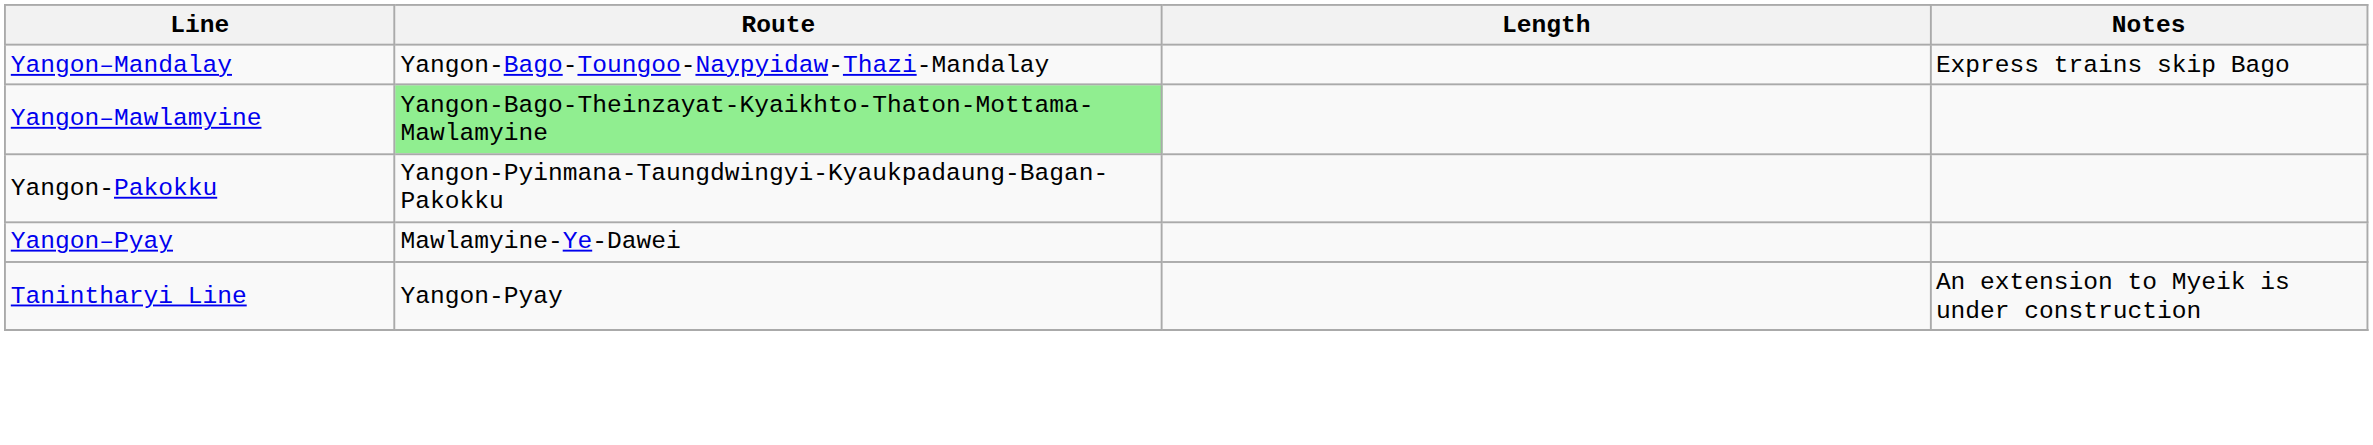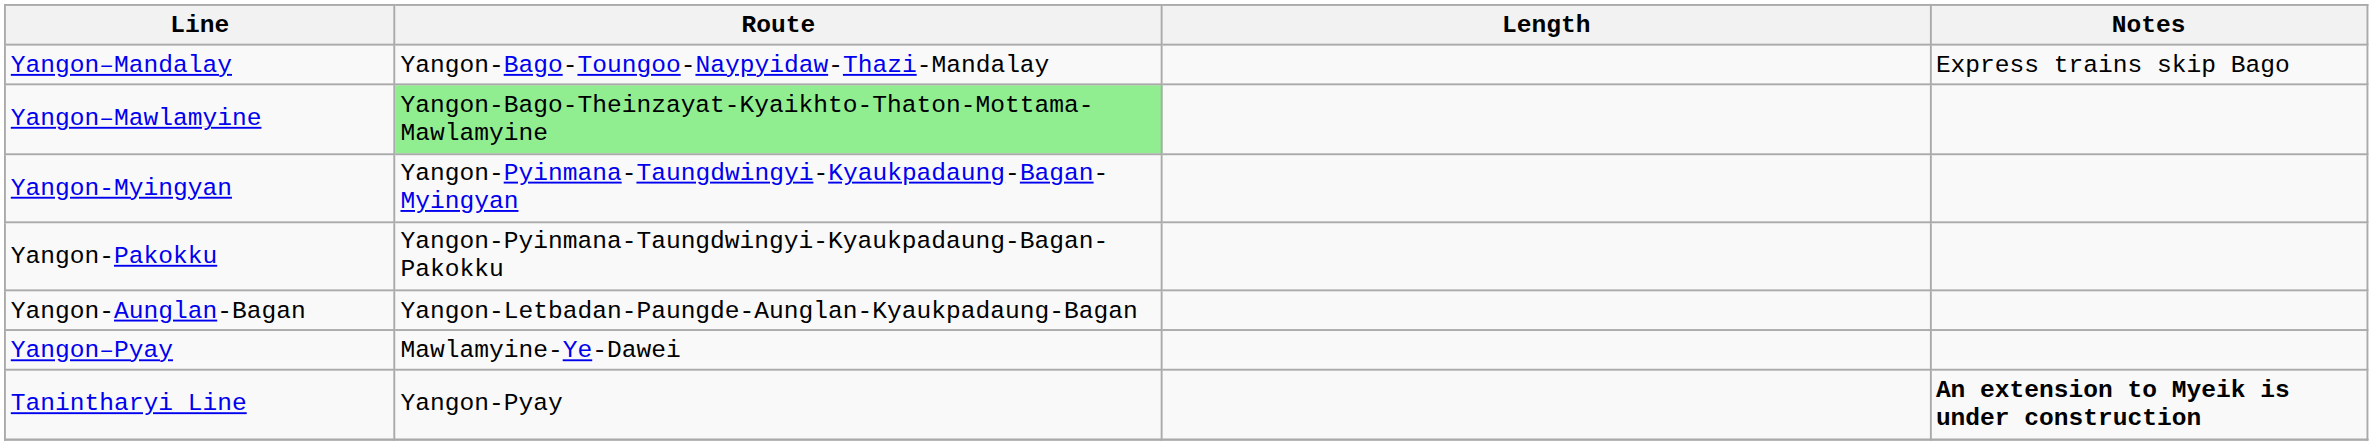 <table class="wikitable sortable" border="1">
 <tr>
 <th width="200"><strong>Line</strong></th>
 <th width="400"><strong>Route</strong></th>
 <th width="400">Length</th>
 <th>Notes</th>
 </tr>
 <tr>
 <td><a href='#'>Yangon–Mandalay</a></td>
 <td>Yangon-<a href='#'>Bago</a>-<a href='#'>Toungoo</a>-<a href='#'>Naypyidaw</a>-<a href='#'>Thazi</a>-Mandalay</td>
 <td></td>
 <td>Express trains skip Bago</td>
 </tr>
 <tr>
 <td><a href='#'>Yangon–Mawlamyine</a></td>
 <td style="background: lightgreen;">Yangon-Bago-Theinzayat-Kyaikhto-Thaton-Mottama-Mawlamyine</td>
 <td></td>
 <td></td>
 </tr>
 <tr>
+<td><a href='#'>Yangon-Myingyan</a></td>
+<td>Yangon-<a href='#'>Pyinmana</a>-<a href='#'>Taungdwingyi</a>-<a href='#'>Kyaukpadaung</a>-<a href='#'>Bagan</a>-<a href='#'>Myingyan</a></td>
+<td></td>
+<td></td>
+</tr>
+<tr>
 <td>Yangon-<a href='#'>Pakokku</a></td>
 <td>Yangon-Pyinmana-Taungdwingyi-Kyaukpadaung-Bagan-Pakokku</td>
+<td></td>
+<td></td>
+</tr>
+<tr>
+<td>Yangon-<a href='#'>Aunglan</a>-Bagan</td>
+<td>Yangon-Letbadan-Paungde-Aunglan-Kyaukpadaung-Bagan</td>
 <td></td>
 <td></td>
 </tr>
 <tr>
 <td><a href='#'>Yangon–Pyay</a></td>
 <td>Mawlamyine-<a href='#'>Ye</a>-Dawei</td>
 <td></td>
 <td></td>
 </tr>
 <tr>
 <td><a href='#'>Tanintharyi Line</a></td>
 <td>Yangon-Pyay</td>
 <td></td>
-<td>An extension to Myeik is under construction</td>
+<td><strong>An extension to Myeik is under construction</strong></td>
 </tr>
 <tr>
 </tr>
 </table>
